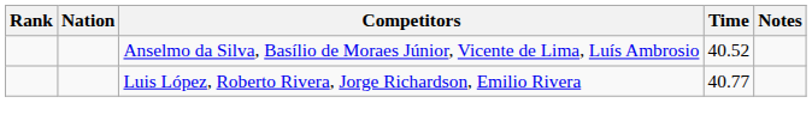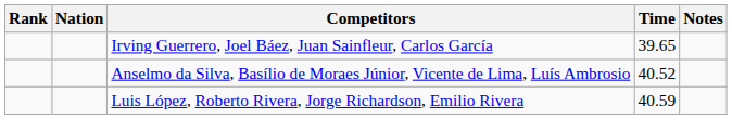 <table class="wikitable sortable" style="text-align:center; font-size:95%">
 <tr>
 <th>Rank</th>
 <th>Nation</th>
 <th>Competitors</th>
 <th>Time</th>
 <th>Notes</th>
+</tr>
+<tr>
+<td></td>
+<td align=left></td>
+<td align=left><a href='#'>Irving Guerrero</a>, <a href='#'>Joel Báez</a>, <a href='#'>Juan Sainfleur</a>, <a href='#'>Carlos García</a></td>
+<td>39.65</td>
+<td></td>
 </tr>
 <tr>
 <td></td>
 <td align=left></td>
 <td align=left><a href='#'>Anselmo da Silva</a>, <a href='#'>Basílio de Moraes Júnior</a>, <a href='#'>Vicente de Lima</a>, <a href='#'>Luís Ambrosio</a></td>
 <td>40.52</td>
 <td></td>
 </tr>
 <tr>
 <td></td>
 <td align=left></td>
 <td align=left><a href='#'>Luis López</a>, <a href='#'>Roberto Rivera</a>, <a href='#'>Jorge Richardson</a>, <a href='#'>Emilio Rivera</a></td>
-<td>40.77</td>
+<td>40.59</td>
 <td></td>
 </tr>
 </table>
